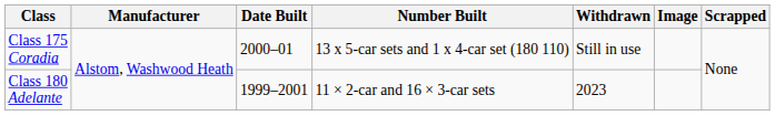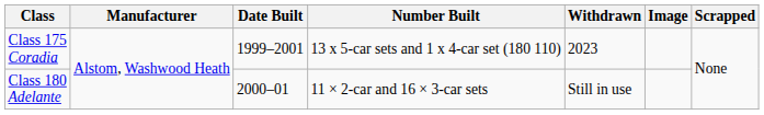 <table class="sort wikitable sortable">
 <tr>
 <th>Class</th>
 <th>Manufacturer</th>
 <th>Date Built</th>
 <th>Number Built</th>
 <th>Withdrawn</th>
 <th>Image</th>
 <th>Scrapped</th>
 </tr>
 <tr>
 <td><a href='#'>Class 175<br><em>Coradia</em></a></td>
 <td rowspan="2"><a href='#'>Alstom</a>, <a href='#'>Washwood Heath</a></td>
-<td>2000–01</td>
+<td>1999–2001</td>
 <td>13 x 5-car sets and 1 x 4-car set (180 110)</td>
-<td>Still in use</td>
+<td>2023</td>
 <td></td>
 <td rowspan="2">None</td>
 </tr>
 <tr>
 <td><a href='#'>Class 180<br><em>Adelante</em></a></td>
-<td>1999–2001</td>
+<td>2000–01</td>
 <td>11 × 2-car and 16 × 3-car sets</td>
-<td>2023</td>
+<td>Still in use</td>
 <td></td>
 </tr>
 </table>
